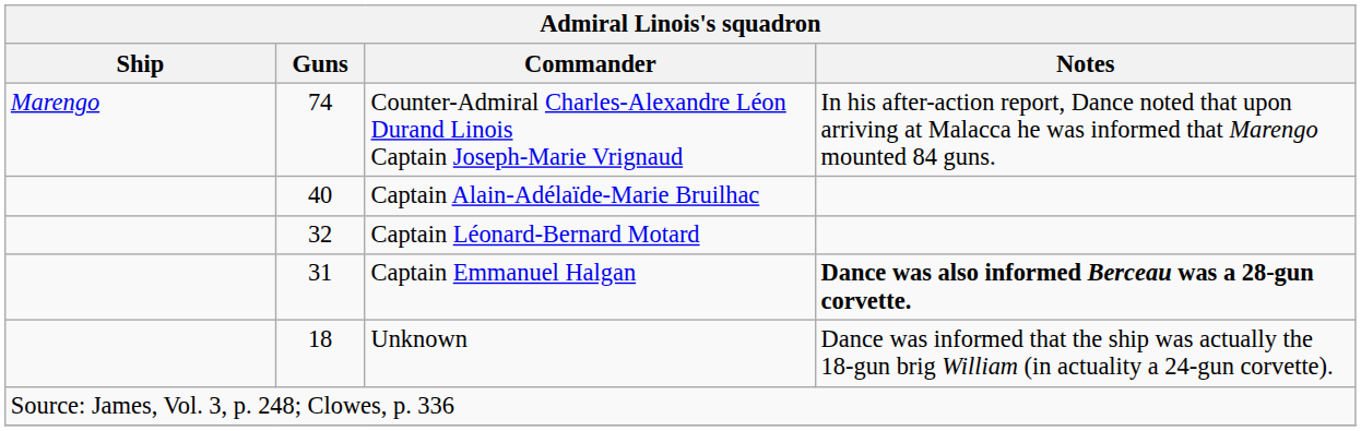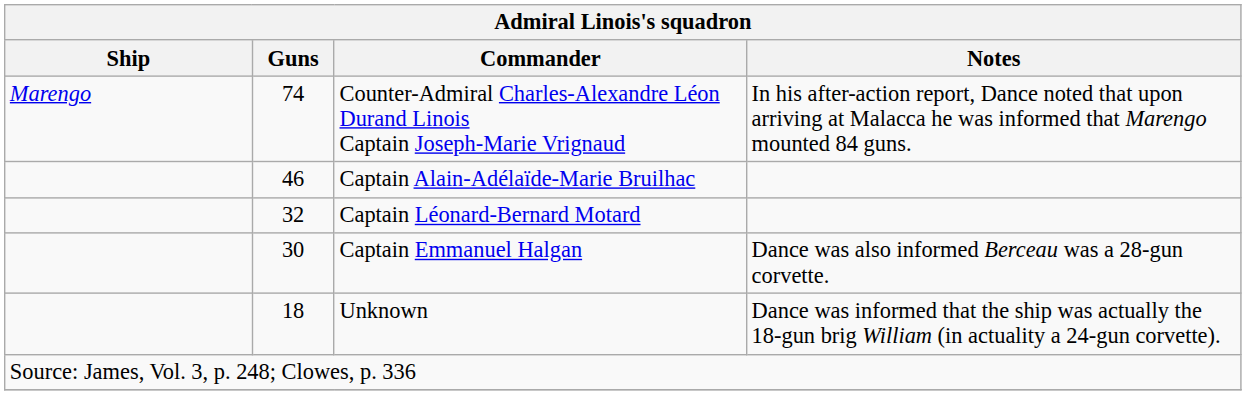 <table class="wikitable" width=100%>
 <tr valign="top">
 <th colspan="11" bgcolor="white">Admiral Linois's squadron</th>
 </tr>
 <tr valign="top"|- valign="top">
 <th width=15%; align= center>Ship</th>
 <th width=5%; align= center>Guns</th>
 <th width=25%; align= center>Commander</th>
 <th width=30%; align= center>Notes</th>
 </tr>
 <tr valign="top">
 <td align= left><em><a href='#'>Marengo</a></em></td>
 <td align= center>74</td>
 <td align= left>Counter-Admiral <a href='#'>Charles-Alexandre Léon Durand Linois</a> <br> Captain <a href='#'>Joseph-Marie Vrignaud</a></td>
 <td align= left>In his after-action report, Dance noted that upon arriving at Malacca he was informed that <em>Marengo</em> mounted 84 guns.</td>
 </tr>
 <tr valign="top">
 <td align= left></td>
-<td align= center>40</td>
+<td align= center>46</td>
 <td align= left>Captain <a href='#'>Alain-Adélaïde-Marie Bruilhac</a></td>
 <td align= left></td>
 </tr>
 <tr valign="top">
 <td align= left></td>
 <td align= center>32</td>
 <td align= left>Captain <a href='#'>Léonard-Bernard Motard</a></td>
 <td align= left></td>
 </tr>
 <tr valign="top">
 <td align= left></td>
-<td align= center>31</td>
+<td align= center>30</td>
 <td align= left>Captain <a href='#'>Emmanuel Halgan</a></td>
-<td align= left><strong>Dance was also informed <em>Berceau</em> was a 28-gun corvette.</strong></td>
+<td align= left>Dance was also informed <em>Berceau</em> was a 28-gun corvette.</td>
 </tr>
 <tr valign="top">
 <td align= left></td>
 <td align= center>18</td>
 <td align= left>Unknown</td>
 <td align= left>Dance was informed that the ship was actually the 18-gun brig <em>William</em> (in actuality a 24-gun corvette).</td>
 </tr>
 <tr valign="top">
 <td colspan="9" align="left">Source: James, Vol. 3, p. 248; Clowes, p. 336</td>
 </tr>
 <tr>
 </tr>
 </table>
